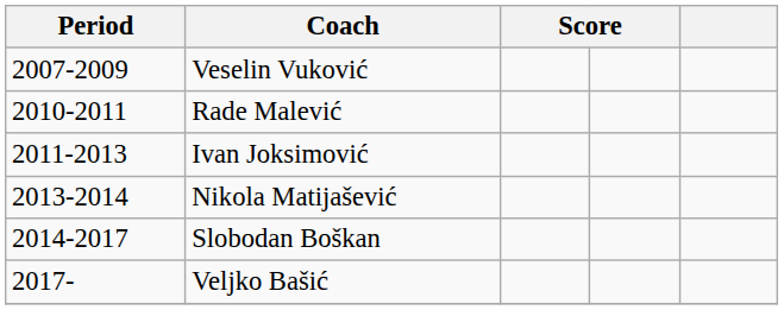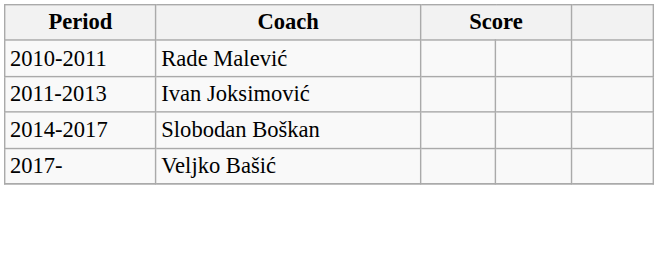 <table class="wikitable" style="text-align:left">
 <tr>
 <th width=100>Period</th>
 <th width=180>Coach</th>
 <th colspan="2" width=100>Score</th>
 <th width=50px></th>
-</tr>
-<tr>
-<td>2007-2009</td>
-<td> Veselin Vuković</td>
-<td></td>
-<td></td>
-<td></td>
 </tr>
 <tr>
 <td>2010-2011</td>
 <td> Rade Malević</td>
 <td></td>
 <td></td>
 <td></td>
 </tr>
 <tr>
 <td>2011-2013</td>
 <td> Ivan Joksimović</td>
-<td></td>
-<td></td>
-<td></td>
-</tr>
-<tr>
-<td>2013-2014</td>
-<td> Nikola Matijašević</td>
 <td></td>
 <td></td>
 <td></td>
 </tr>
 <tr>
 <td>2014-2017</td>
 <td> Slobodan Boškan</td>
 <td></td>
 <td></td>
 <td></td>
 </tr>
 <tr>
 <td>2017-</td>
 <td> Veljko Bašić</td>
 <td></td>
 <td></td>
 <td></td>
 </tr>
 <tr>
 </tr>
 </table>
